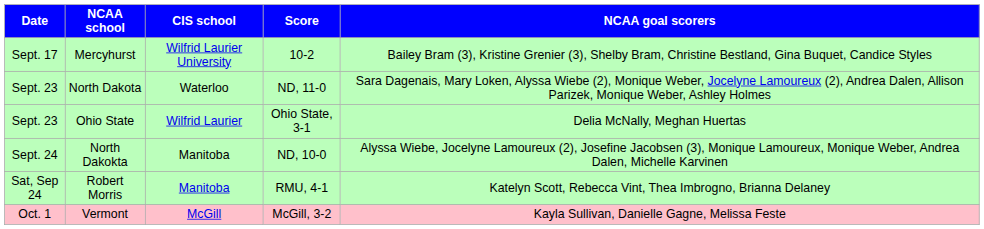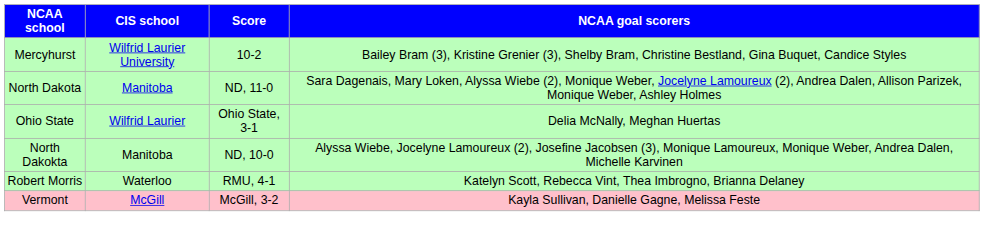 <table class="wikitable" style="width:80%;">
 <tr style="text-align:center; background:blue; color:#fff;">
-<td><strong>Date</strong></td>
 <td><strong>NCAA school</strong></td>
 <td><strong>CIS school</strong></td>
 <td><strong>Score</strong></td>
 <td><strong>NCAA goal scorers</strong></td>
 </tr>
 <tr style="text-align:center; background:#bfb;">
-<td>Sept. 17</td>
 <td>Mercyhurst</td>
 <td><a href='#'>Wilfrid Laurier University</a></td>
 <td>10-2</td>
 <td>Bailey Bram (3), Kristine Grenier (3), Shelby Bram, Christine Bestland, Gina Buquet, Candice Styles</td>
 </tr>
 <tr style="text-align:center; background:#bfb;">
-<td>Sept. 23</td>
 <td>North Dakota</td>
-<td>Waterloo</td>
+<td><a href='#'>Manitoba</a></td>
 <td>ND, 11-0</td>
 <td>Sara Dagenais, Mary Loken, Alyssa Wiebe (2), Monique Weber, <a href='#'>Jocelyne Lamoureux</a> (2), Andrea Dalen, Allison Parizek, Monique Weber, Ashley Holmes</td>
 </tr>
 <tr style="text-align:center; background:#bfb;">
-<td>Sept. 23</td>
 <td>Ohio State</td>
 <td><a href='#'>Wilfrid Laurier</a></td>
 <td>Ohio State, 3-1</td>
 <td>Delia McNally, Meghan Huertas</td>
 </tr>
 <tr style="text-align:center; background:#bfb;">
-<td>Sept. 24</td>
 <td>North Dakokta</td>
 <td>Manitoba</td>
 <td>ND, 10-0</td>
 <td>Alyssa Wiebe, Jocelyne Lamoureux (2), Josefine Jacobsen (3), Monique Lamoureux, Monique Weber, Andrea Dalen, Michelle Karvinen</td>
 </tr>
 <tr style="text-align:center; background:#bfb;">
-<td>Sat, Sep 24</td>
 <td>Robert Morris</td>
-<td><a href='#'>Manitoba</a></td>
+<td>Waterloo</td>
 <td>RMU, 4-1</td>
 <td>Katelyn Scott,  Rebecca Vint, Thea Imbrogno, Brianna Delaney</td>
 </tr>
 <tr style="text-align:center; background:pink;">
-<td>Oct. 1</td>
 <td>Vermont</td>
 <td><a href='#'>McGill</a></td>
 <td>McGill, 3-2</td>
 <td>Kayla Sullivan, Danielle Gagne, Melissa Feste</td>
 </tr>
 </table>
